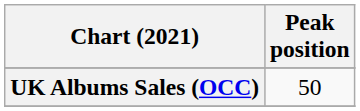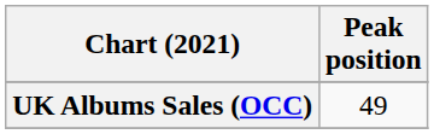 <table class="wikitable sortable plainrowheaders" style="text-align:center">
 <tr>
 <th scope="col">Chart (2021)</th>
 <th scope="col">Peak<br>position</th>
 </tr>
 <tr>
 </tr>
 <tr>
 <th scope="row">UK Albums Sales (<a href='#'>OCC</a>)</th>
-<td>50</td>
+<td>49</td>
 </tr>
 <tr>
 </tr>
 <tr>
 </tr>
 </table>
